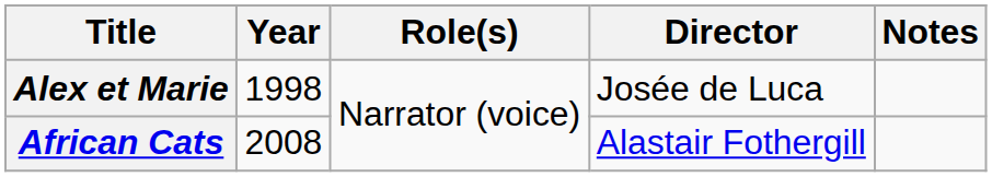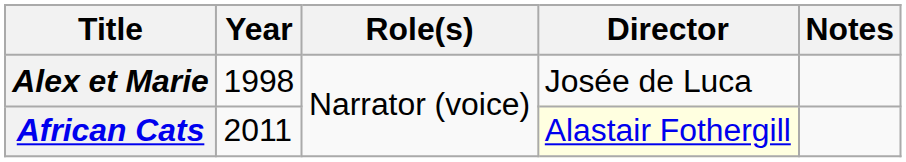 <table class="wikitable plainrowheaders sortable">
 <tr>
 <th scope="col">Title</th>
 <th scope="col">Year</th>
 <th scope="col">Role(s)</th>
 <th scope="col">Director</th>
 <th scope="col" class="unsortable">Notes</th>
 </tr>
 <tr>
 <th scope="row"><em>Alex et Marie</em></th>
 <td>1998</td>
 <td rowspan="2">Narrator (voice)</td>
 <td>Josée de Luca</td>
 <td></td>
 </tr>
 <tr>
 <th scope="row"><em><a href='#'>African Cats</a></em></th>
-<td>2008</td>
-<td><a href='#'>Alastair Fothergill</a></td>
+<td>2011</td>
+<td style="background: lightyellow;"><a href='#'>Alastair Fothergill</a></td>
 <td></td>
 </tr>
 </table>
